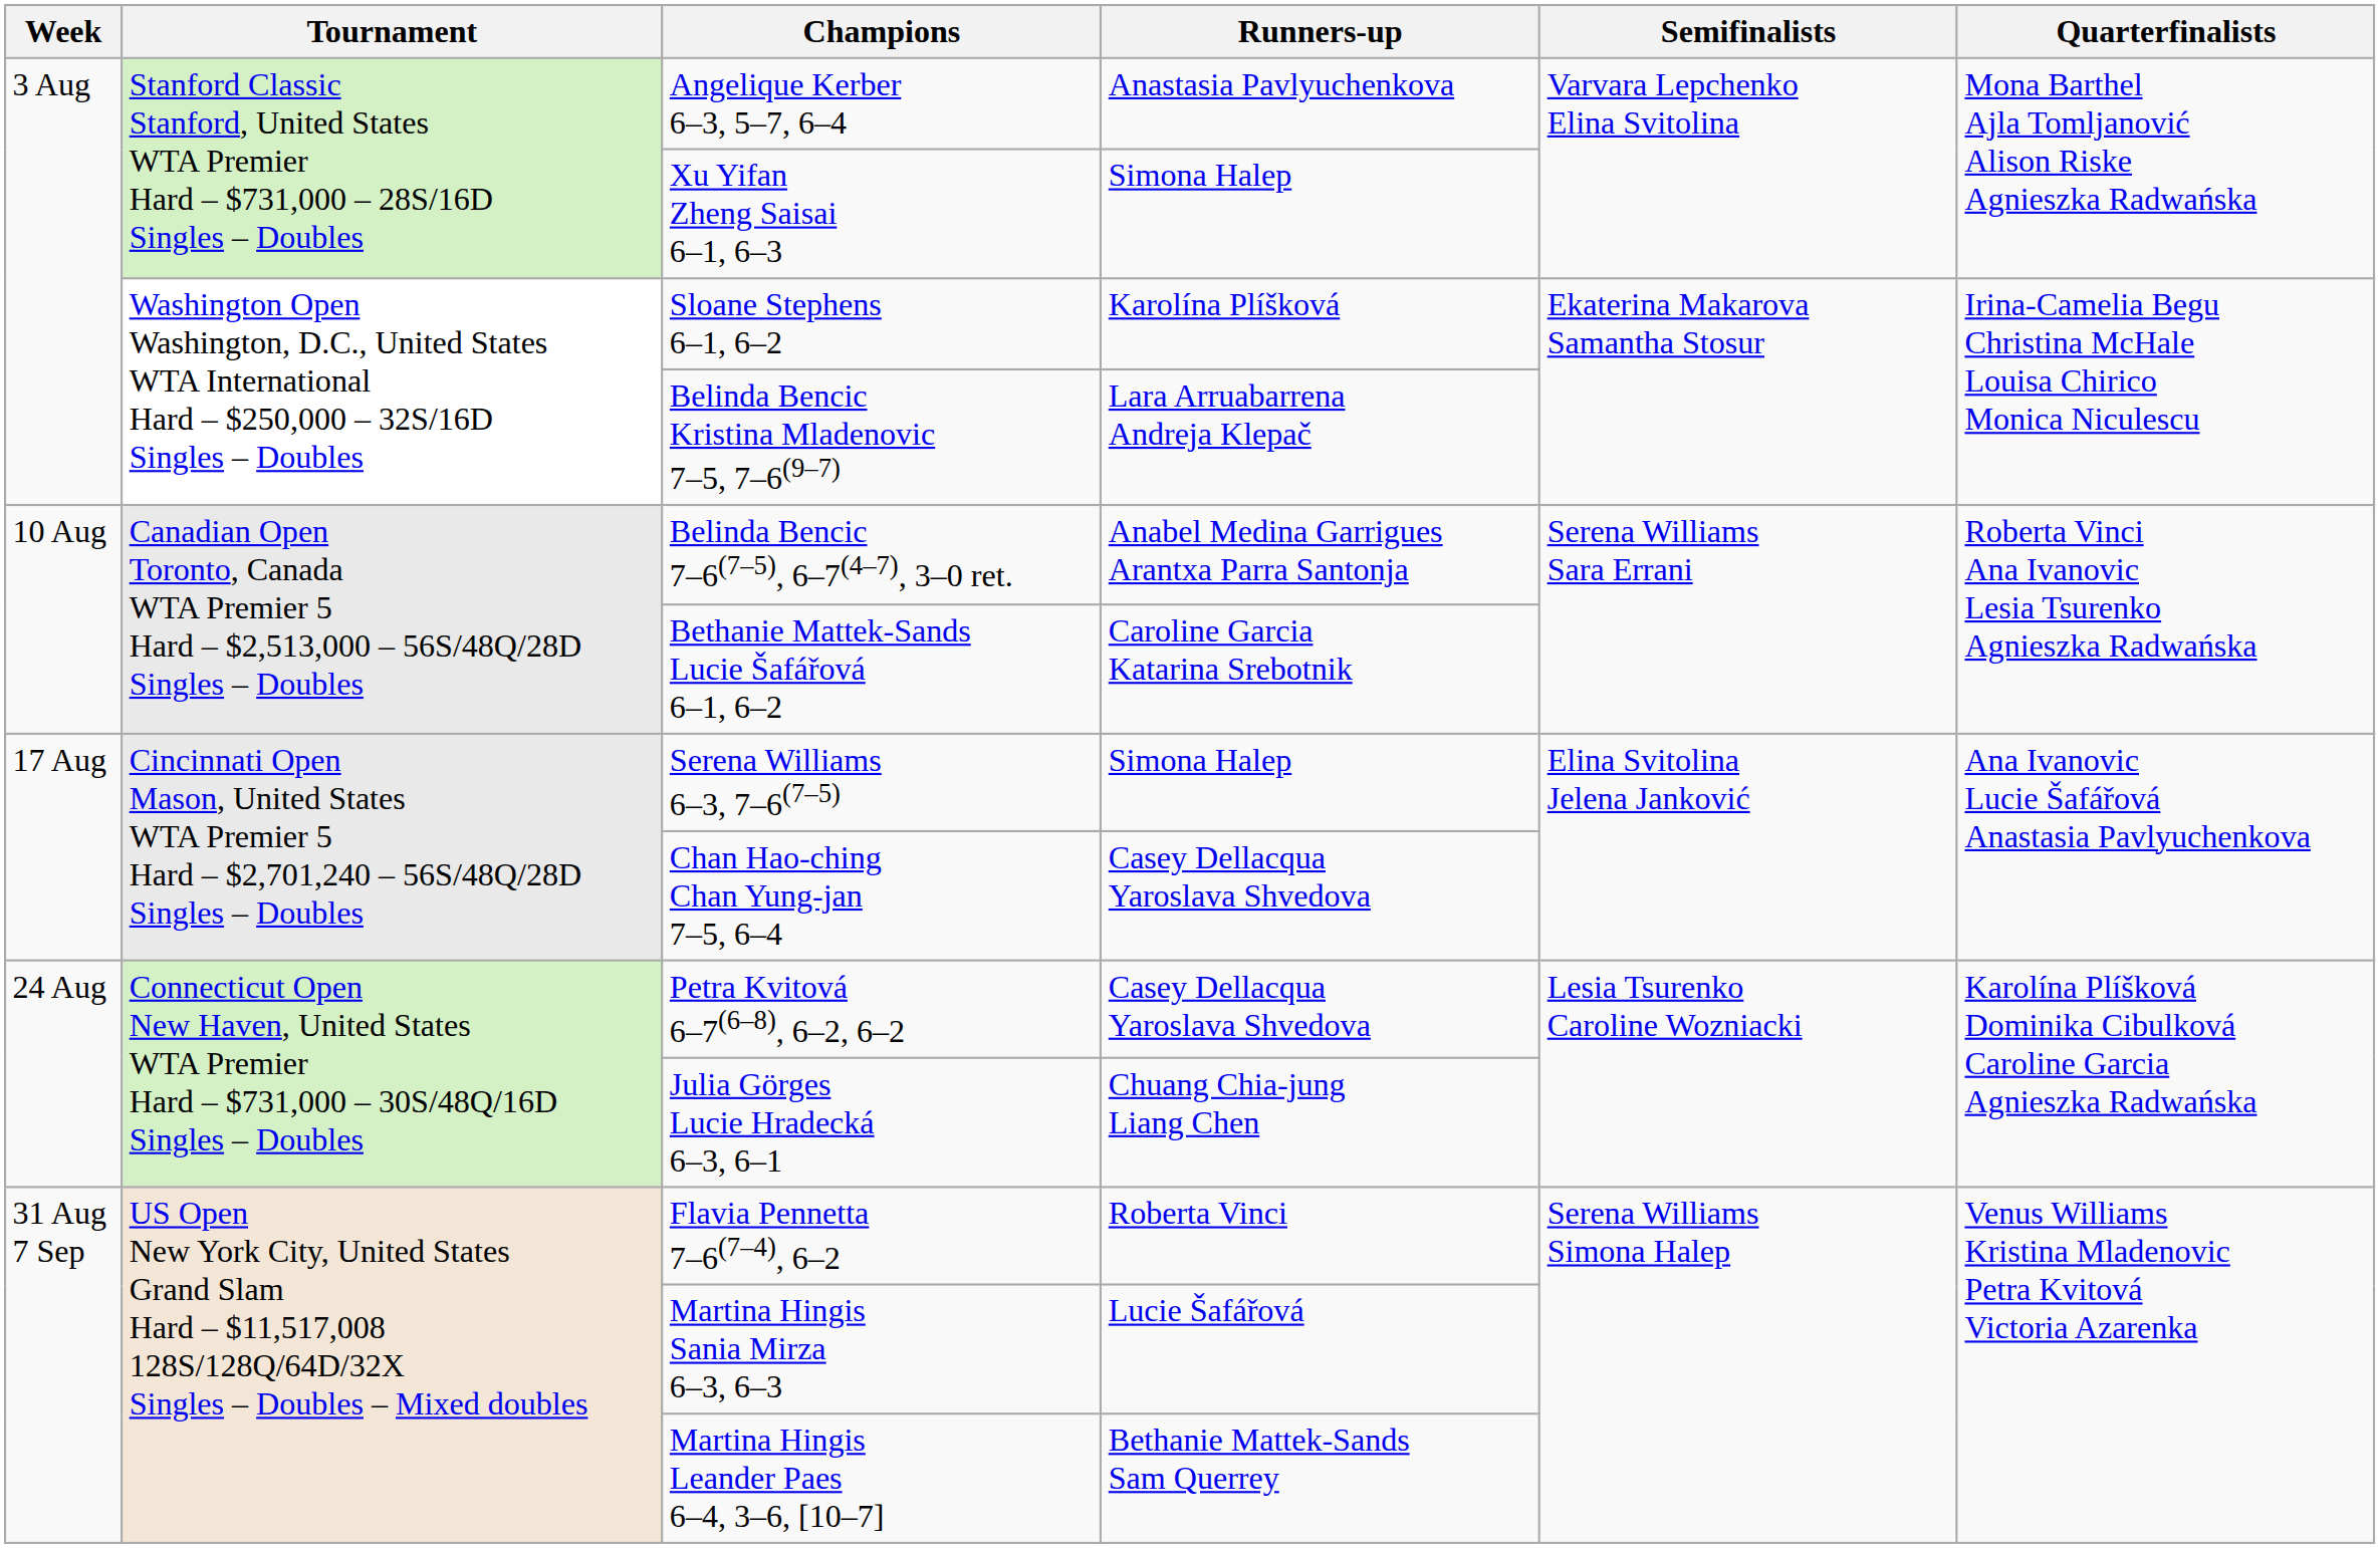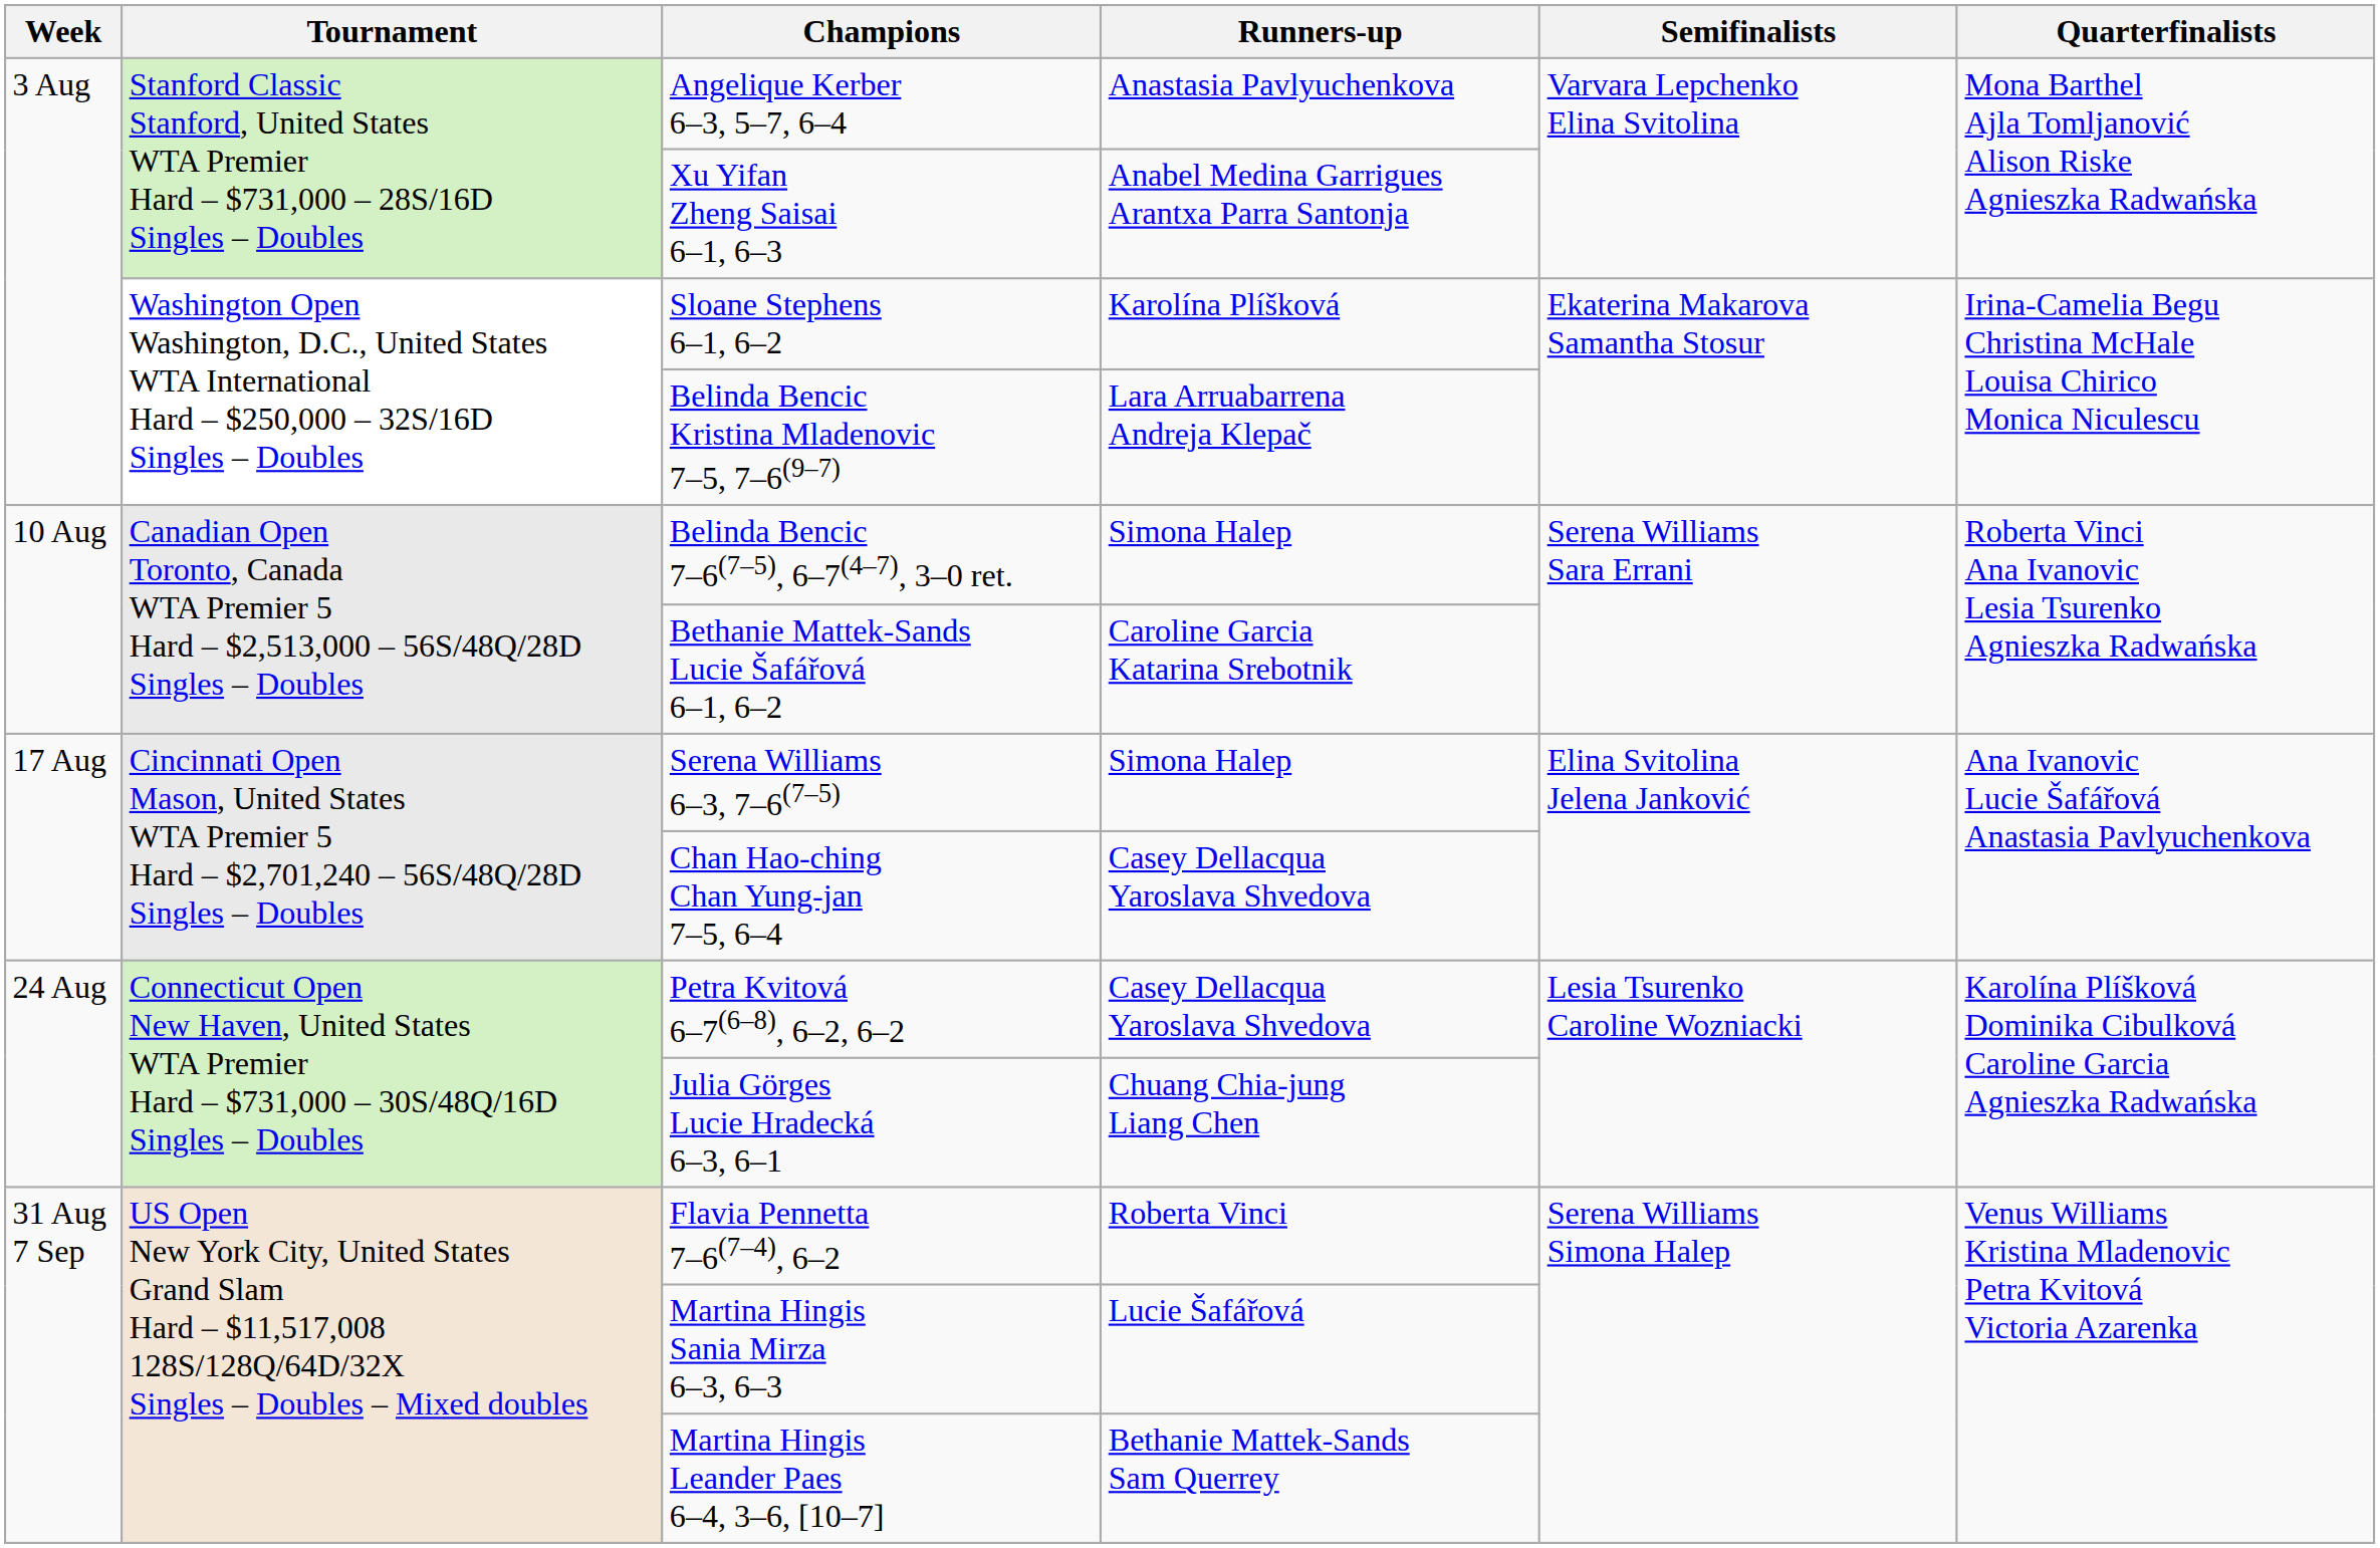 <table class=wikitable style=font-size:95%>
 <tr>
 <th style="width:48px;">Week</th>
 <th style="width:248px;">Tournament</th>
 <th style="width:200px;">Champions</th>
 <th style="width:200px;">Runners-up</th>
 <th style="width:190px;">Semifinalists</th>
 <th style="width:190px;">Quarterfinalists</th>
 </tr>
 <tr valign=top>
 <td rowspan=4>3 Aug</td>
 <td style="background:#D4F1C5;" rowspan="2"><a href='#'>Stanford Classic</a><br> <a href='#'>Stanford</a>, United States<br>WTA Premier<br>Hard – $731,000 – 28S/16D<br><a href='#'>Singles</a> – <a href='#'>Doubles</a></td>
 <td> <a href='#'>Angelique Kerber</a> <br> 6–3, 5–7, 6–4</td>
 <td> <a href='#'>Anastasia Pavlyuchenkova</a></td>
 <td rowspan=2> <a href='#'>Varvara Lepchenko</a> <br>  <a href='#'>Elina Svitolina</a></td>
 <td rowspan=2> <a href='#'>Mona Barthel</a> <br>  <a href='#'>Ajla Tomljanović</a> <br>  <a href='#'>Alison Riske</a> <br>  <a href='#'>Agnieszka Radwańska</a></td>
 </tr>
 <tr valign=top>
 <td> <a href='#'>Xu Yifan</a> <br>  <a href='#'>Zheng Saisai</a> <br> 6–1, 6–3</td>
-<td> <a href='#'>Simona Halep</a></td>
+<td> <a href='#'>Anabel Medina Garrigues</a> <br>  <a href='#'>Arantxa Parra Santonja</a></td>
 </tr>
 <tr valign=top>
 <td style="background:#fff;" rowspan="2"><a href='#'>Washington Open</a><br> Washington, D.C., United States<br>WTA International<br>Hard – $250,000 – 32S/16D<br><a href='#'>Singles</a> – <a href='#'>Doubles</a></td>
 <td> <a href='#'>Sloane Stephens</a> <br> 6–1, 6–2</td>
 <td> <a href='#'>Karolína Plíšková</a></td>
 <td rowspan=2> <a href='#'>Ekaterina Makarova</a> <br>  <a href='#'>Samantha Stosur</a></td>
 <td rowspan=2> <a href='#'>Irina-Camelia Begu</a> <br>  <a href='#'>Christina McHale</a> <br>  <a href='#'>Louisa Chirico</a> <br>  <a href='#'>Monica Niculescu</a></td>
 </tr>
 <tr valign=top>
 <td> <a href='#'>Belinda Bencic</a> <br>  <a href='#'>Kristina Mladenovic</a> <br> 7–5, 7–6<sup>(9–7)</sup></td>
 <td> <a href='#'>Lara Arruabarrena</a> <br>  <a href='#'>Andreja Klepač</a></td>
 </tr>
 <tr valign=top>
 <td rowspan=2>10 Aug</td>
 <td style="background:#E9E9E9;" rowspan="2"><a href='#'>Canadian Open</a><br> <a href='#'>Toronto</a>, Canada<br>WTA Premier 5<br>Hard – $2,513,000 – 56S/48Q/28D<br><a href='#'>Singles</a> – <a href='#'>Doubles</a></td>
 <td> <a href='#'>Belinda Bencic</a><br>7–6<sup>(7–5)</sup>, 6–7<sup>(4–7)</sup>, 3–0 ret.</td>
-<td> <a href='#'>Anabel Medina Garrigues</a> <br>  <a href='#'>Arantxa Parra Santonja</a></td>
+<td> <a href='#'>Simona Halep</a></td>
 <td rowspan=2> <a href='#'>Serena Williams</a> <br>  <a href='#'>Sara Errani</a></td>
 <td rowspan=2> <a href='#'>Roberta Vinci</a> <br>  <a href='#'>Ana Ivanovic</a> <br>  <a href='#'>Lesia Tsurenko</a> <br>  <a href='#'>Agnieszka Radwańska</a></td>
 </tr>
 <tr valign=top>
 <td> <a href='#'>Bethanie Mattek-Sands</a> <br>  <a href='#'>Lucie Šafářová</a> <br> 6–1, 6–2</td>
 <td> <a href='#'>Caroline Garcia</a> <br>  <a href='#'>Katarina Srebotnik</a></td>
 </tr>
 <tr valign=top>
 <td rowspan=2>17 Aug</td>
 <td style="background:#E9E9E9;" rowspan="2"><a href='#'>Cincinnati Open</a><br> <a href='#'>Mason</a>, United States<br>WTA Premier 5<br>Hard – $2,701,240 – 56S/48Q/28D<br><a href='#'>Singles</a> – <a href='#'>Doubles</a></td>
 <td> <a href='#'>Serena Williams</a><br> 6–3, 7–6<sup>(7–5)</sup></td>
 <td> <a href='#'>Simona Halep</a></td>
 <td rowspan=2> <a href='#'>Elina Svitolina</a> <br>  <a href='#'>Jelena Janković</a></td>
 <td rowspan=2> <a href='#'>Ana Ivanovic</a> <br>  <a href='#'>Lucie Šafářová</a> <br>  <a href='#'>Anastasia Pavlyuchenkova</a> <br>  </td>
 </tr>
 <tr valign=top>
 <td> <a href='#'>Chan Hao-ching</a> <br>  <a href='#'>Chan Yung-jan</a> <br> 7–5, 6–4</td>
 <td> <a href='#'>Casey Dellacqua</a> <br>  <a href='#'>Yaroslava Shvedova</a></td>
 </tr>
 <tr valign=top>
 <td rowspan=2>24 Aug</td>
 <td style="background:#D4F1C5;" rowspan="2"><a href='#'>Connecticut Open</a><br> <a href='#'>New Haven</a>, United States<br>WTA Premier<br>Hard – $731,000 – 30S/48Q/16D<br><a href='#'>Singles</a> – <a href='#'>Doubles</a></td>
 <td> <a href='#'>Petra Kvitová</a><br> 6–7<sup>(6–8)</sup>, 6–2, 6–2</td>
 <td> <a href='#'>Casey Dellacqua</a> <br>  <a href='#'>Yaroslava Shvedova</a></td>
 <td rowspan=2> <a href='#'>Lesia Tsurenko</a><br>  <a href='#'>Caroline Wozniacki</a></td>
 <td rowspan=2> <a href='#'>Karolína Plíšková</a><br> <a href='#'>Dominika Cibulková</a> <br> <a href='#'>Caroline Garcia</a><br>  <a href='#'>Agnieszka Radwańska</a></td>
 </tr>
 <tr valign=top>
 <td> <a href='#'>Julia Görges</a> <br>  <a href='#'>Lucie Hradecká</a> <br> 6–3, 6–1</td>
 <td> <a href='#'>Chuang Chia-jung</a> <br>  <a href='#'>Liang Chen</a></td>
 </tr>
 <tr valign=top>
 <td rowspan=3>31 Aug <br>7 Sep</td>
 <td style="background:#F3E6D7;" rowspan="3"><a href='#'>US Open</a><br> New York City, United States<br>Grand Slam<br>Hard – $11,517,008<br>128S/128Q/64D/32X<br><a href='#'>Singles</a> – <a href='#'>Doubles</a> – <a href='#'>Mixed doubles</a></td>
 <td> <a href='#'>Flavia Pennetta</a><br>7–6<sup>(7–4)</sup>, 6–2</td>
 <td> <a href='#'>Roberta Vinci</a></td>
 <td rowspan=3> <a href='#'>Serena Williams</a><br> <a href='#'>Simona Halep</a></td>
 <td rowspan=3> <a href='#'>Venus Williams</a><br> <a href='#'>Kristina Mladenovic</a><br>  <a href='#'>Petra Kvitová</a><br> <a href='#'>Victoria Azarenka</a></td>
 </tr>
 <tr valign=top>
 <td> <a href='#'>Martina Hingis</a> <br>  <a href='#'>Sania Mirza</a><br>6–3, 6–3</td>
 <td> <a href='#'>Lucie Šafářová</a></td>
 </tr>
 <tr valign=top>
 <td> <a href='#'>Martina Hingis</a> <br>  <a href='#'>Leander Paes</a> <br> 6–4, 3–6, [10–7]</td>
 <td> <a href='#'>Bethanie Mattek-Sands</a> <br>  <a href='#'>Sam Querrey</a></td>
 </tr>
 </table>
